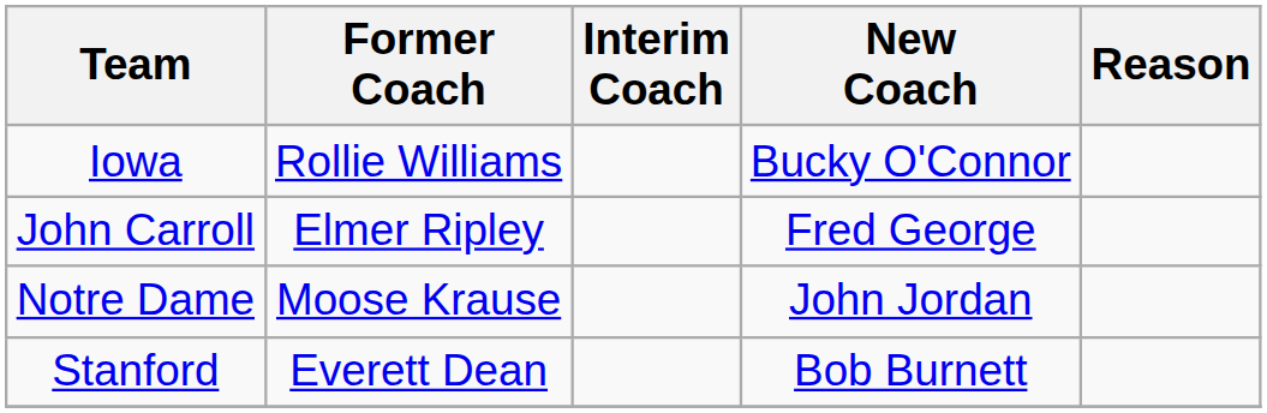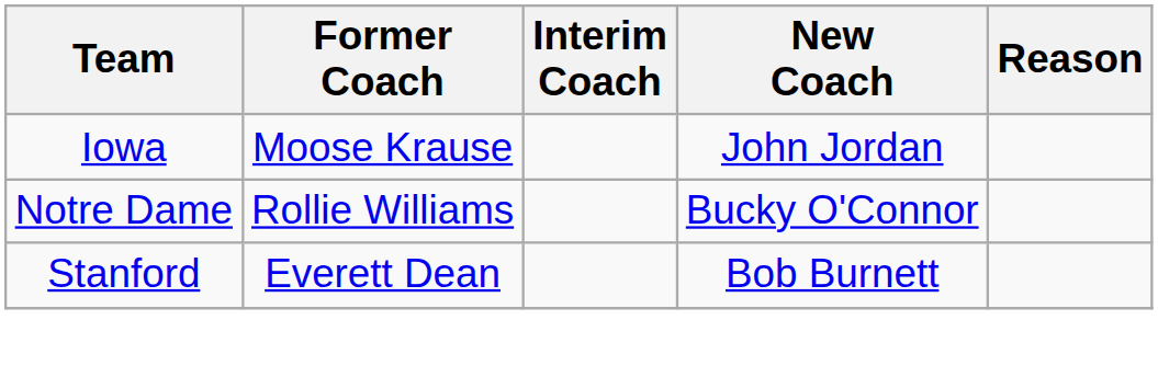 <table class="wikitable" style="text-align:center;">
 <tr>
 <th>Team</th>
 <th>Former<br>Coach</th>
 <th>Interim<br>Coach</th>
 <th>New<br>Coach</th>
 <th>Reason</th>
 </tr>
 <tr>
 <td><a href='#'>Iowa</a></td>
-<td><a href='#'>Rollie Williams</a></td>
+<td><a href='#'>Moose Krause</a></td>
 <td></td>
-<td><a href='#'>Bucky O'Connor</a></td>
-<td></td>
-</tr>
-<tr>
-<td><a href='#'>John Carroll</a></td>
-<td><a href='#'>Elmer Ripley</a></td>
-<td></td>
-<td><a href='#'>Fred George</a></td>
+<td><a href='#'>John Jordan</a></td>
 <td></td>
 </tr>
 <tr>
 <td><a href='#'>Notre Dame</a></td>
-<td><a href='#'>Moose Krause</a></td>
+<td><a href='#'>Rollie Williams</a></td>
 <td></td>
-<td><a href='#'>John Jordan</a></td>
+<td><a href='#'>Bucky O'Connor</a></td>
 <td></td>
 </tr>
 <tr>
 <td><a href='#'>Stanford</a></td>
 <td><a href='#'>Everett Dean</a></td>
 <td></td>
 <td><a href='#'>Bob Burnett</a></td>
 <td></td>
 </tr>
 <tr>
 </tr>
 </table>
